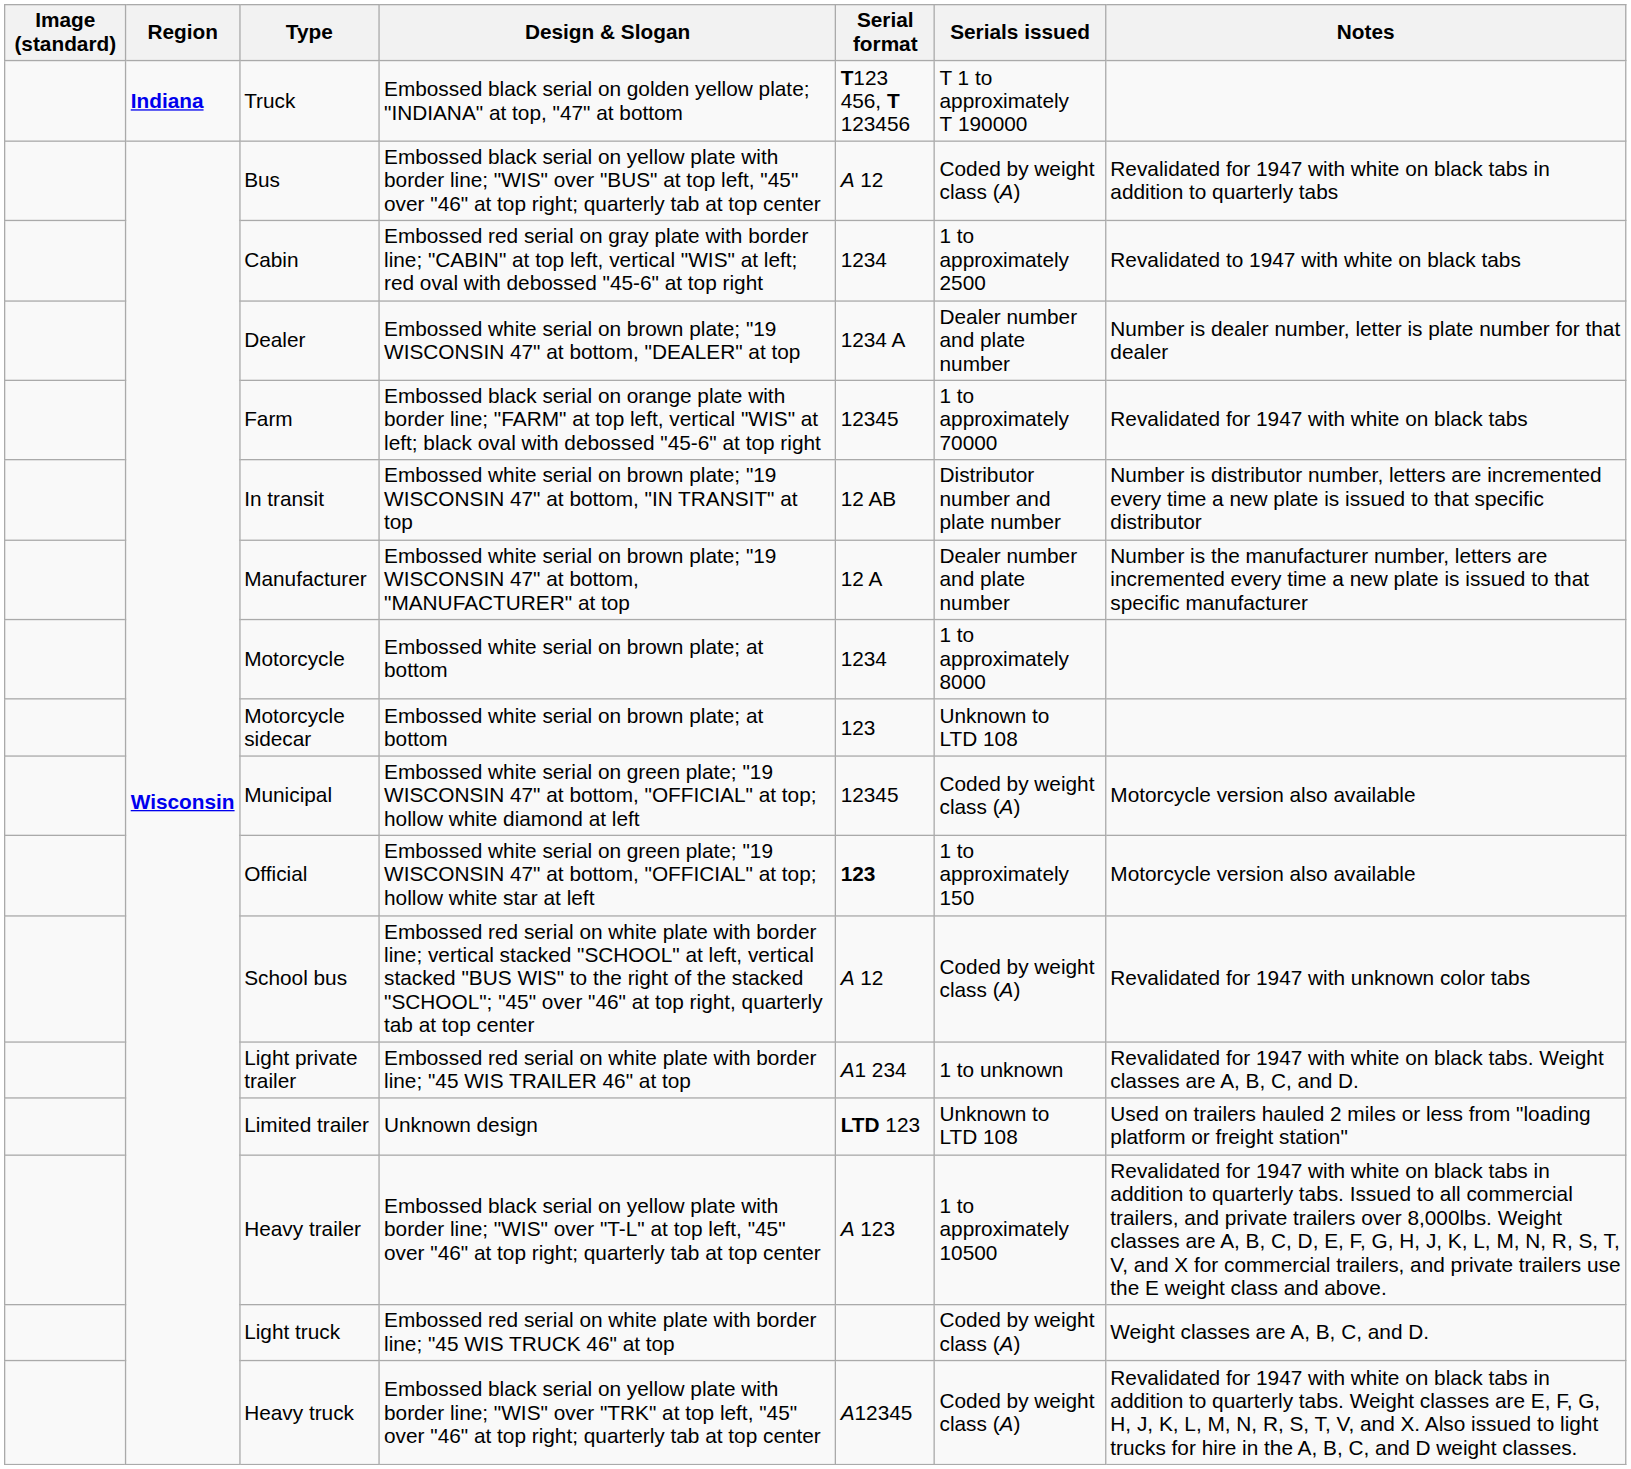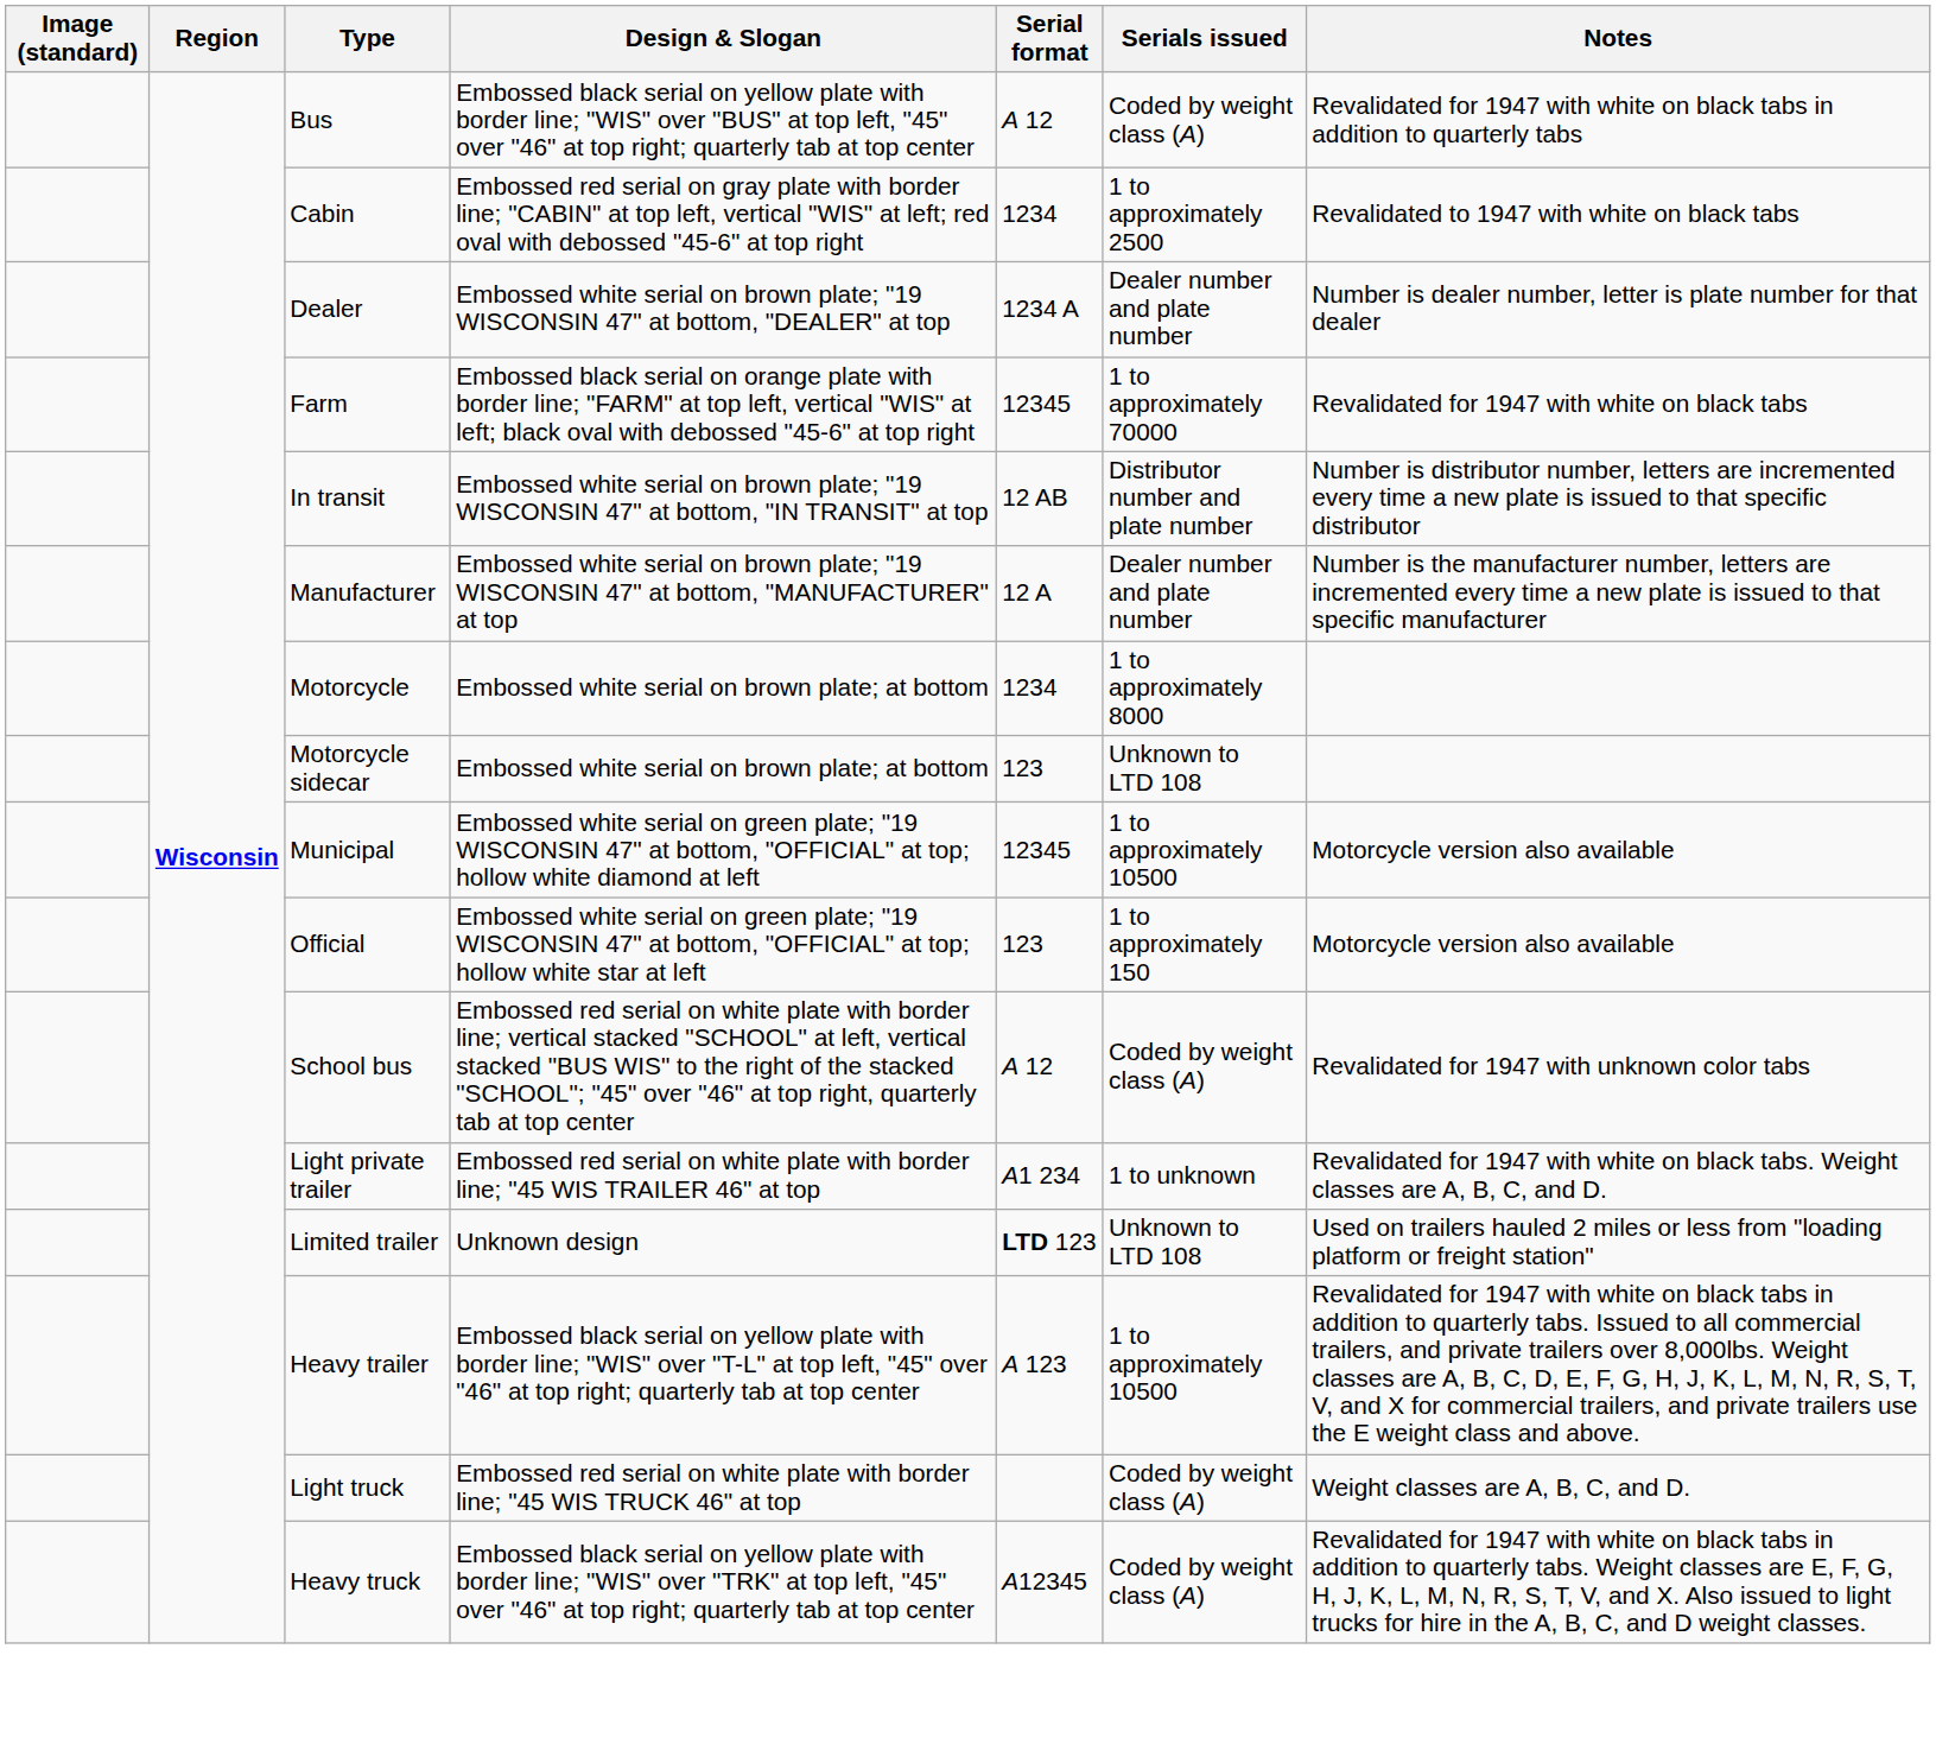 <table class="wikitable">
 <tr>
 <th>Image (standard)</th>
 <th>Region</th>
 <th>Type</th>
 <th>Design & Slogan</th>
 <th>Serial format</th>
 <th>Serials issued</th>
 <th>Notes</th>
-</tr>
-<tr>
-<td></td>
-<td><a href='#'><strong>Indiana</strong></a></td>
-<td>Truck</td>
-<td>Embossed black serial on golden yellow plate; "INDIANA" at top, "47" at bottom</td>
-<td><strong>T</strong>123 456, <strong>T</strong> 123456</td>
-<td>T 1 to approximately T 190000</td>
-<td></td>
 </tr>
 <tr>
 <td></td>
 <td rowspan="16"><a href='#'><strong>Wisconsin</strong></a></td>
 <td>Bus</td>
 <td>Embossed black serial on yellow plate with border line; "WIS" over "BUS" at top left, "45" over "46" at top right; quarterly tab at top center</td>
 <td><em>A</em> 12</td>
 <td>Coded by weight class (<em>A</em>)</td>
 <td>Revalidated for 1947 with white on black tabs in addition to quarterly tabs</td>
 </tr>
 <tr>
 <td></td>
 <td>Cabin</td>
 <td>Embossed red serial on gray plate with border line; "CABIN" at top left, vertical "WIS" at left; red oval with debossed "45-6" at top right</td>
 <td>1234</td>
 <td>1 to approximately 2500</td>
 <td>Revalidated to 1947 with white on black tabs</td>
 </tr>
 <tr>
 <td></td>
 <td>Dealer</td>
 <td>Embossed white serial on brown plate; "19 WISCONSIN 47" at bottom, "DEALER" at top</td>
 <td>1234 A</td>
 <td>Dealer number and plate number</td>
 <td>Number is dealer number, letter is plate number for that dealer</td>
 </tr>
 <tr>
 <td></td>
 <td>Farm</td>
 <td>Embossed black serial on orange plate with border line; "FARM" at top left, vertical "WIS" at left; black oval with debossed "45-6" at top right</td>
 <td>12345</td>
 <td>1 to approximately 70000</td>
 <td>Revalidated for 1947 with white on black tabs</td>
 </tr>
 <tr>
 <td></td>
 <td>In transit</td>
 <td>Embossed white serial on brown plate; "19 WISCONSIN 47" at bottom, "IN TRANSIT" at top</td>
 <td>12 AB</td>
 <td>Distributor number and plate number</td>
 <td>Number is distributor number, letters are incremented every time a new plate is issued to that specific distributor</td>
 </tr>
 <tr>
 <td></td>
 <td>Manufacturer</td>
 <td>Embossed white serial on brown plate; "19 WISCONSIN 47" at bottom, "MANUFACTURER" at top</td>
 <td>12 A</td>
 <td>Dealer number and plate number</td>
 <td>Number is the manufacturer number, letters are incremented every time a new plate is issued to that specific manufacturer</td>
 </tr>
 <tr>
 <td></td>
 <td>Motorcycle</td>
 <td>Embossed white serial on brown plate;  at bottom</td>
 <td>1234</td>
 <td>1 to approximately 8000</td>
 <td></td>
 </tr>
 <tr>
 <td></td>
 <td>Motorcycle sidecar</td>
 <td>Embossed white serial on brown plate;  at bottom</td>
 <td>123</td>
 <td>Unknown to LTD 108</td>
 <td></td>
 </tr>
 <tr>
 <td></td>
 <td>Municipal</td>
 <td>Embossed white serial on green plate; "19 WISCONSIN 47" at bottom, "OFFICIAL" at top; hollow white diamond at left</td>
 <td>12345</td>
-<td>Coded by weight class (<em>A</em>)</td>
+<td>1 to approximately 10500</td>
 <td>Motorcycle version also available</td>
 </tr>
 <tr>
 <td></td>
 <td>Official</td>
 <td>Embossed white serial on green plate; "19 WISCONSIN 47" at bottom, "OFFICIAL" at top; hollow white star at left</td>
-<td><strong>123</strong></td>
+<td>123</td>
 <td>1 to approximately 150</td>
 <td>Motorcycle version also available</td>
 </tr>
 <tr>
 <td></td>
 <td>School bus</td>
 <td>Embossed red serial on white plate with border line; vertical stacked "SCHOOL" at left, vertical stacked "BUS WIS" to the right of the stacked "SCHOOL"; "45" over "46" at top right, quarterly tab at top center</td>
 <td><em>A</em> 12</td>
 <td>Coded by weight class (<em>A</em>)</td>
 <td>Revalidated for 1947 with unknown color tabs</td>
 </tr>
 <tr>
 <td></td>
 <td>Light private trailer</td>
 <td>Embossed red serial on white plate with border line; "45 WIS TRAILER 46" at top</td>
 <td><em>A</em>1 234</td>
 <td>1 to unknown</td>
 <td>Revalidated for 1947 with white on black tabs. Weight classes are A, B, C, and D.</td>
 </tr>
 <tr>
 <td></td>
 <td>Limited trailer</td>
 <td>Unknown design</td>
 <td><strong>LTD</strong> 123</td>
 <td>Unknown to LTD 108</td>
 <td>Used on trailers hauled 2 miles or less from "loading platform or freight station"</td>
 </tr>
 <tr>
 <td></td>
 <td>Heavy trailer</td>
 <td>Embossed black serial on yellow plate with border line; "WIS" over "T-L" at top left, "45" over "46" at top right; quarterly tab at top center</td>
 <td><em>A</em> 123</td>
 <td>1 to approximately 10500</td>
 <td>Revalidated for 1947 with white on black tabs in addition to quarterly tabs. Issued to all commercial trailers, and private trailers over 8,000lbs. Weight classes are A, B, C, D, E, F, G, H, J, K, L, M, N, R, S, T, V, and X for commercial trailers, and private trailers use the E weight class and above.</td>
 </tr>
 <tr>
 <td></td>
 <td>Light truck</td>
 <td>Embossed red serial on white plate with border line; "45 WIS TRUCK 46" at top</td>
 <td></td>
 <td>Coded by weight class (<em>A</em>)</td>
 <td>Weight classes are A, B, C, and D.</td>
 </tr>
 <tr>
 <td></td>
 <td>Heavy truck</td>
 <td>Embossed black serial on yellow plate with border line; "WIS" over "TRK" at top left, "45" over "46" at top right; quarterly tab at top center</td>
 <td><em>A</em>12345</td>
 <td>Coded by weight class (<em>A</em>)</td>
 <td>Revalidated for 1947 with white on black tabs in addition to quarterly tabs. Weight classes are E, F, G, H, J, K, L, M, N, R, S, T, V, and X. Also issued to light trucks for hire in the A, B, C, and D weight classes.</td>
 </tr>
 </table>
